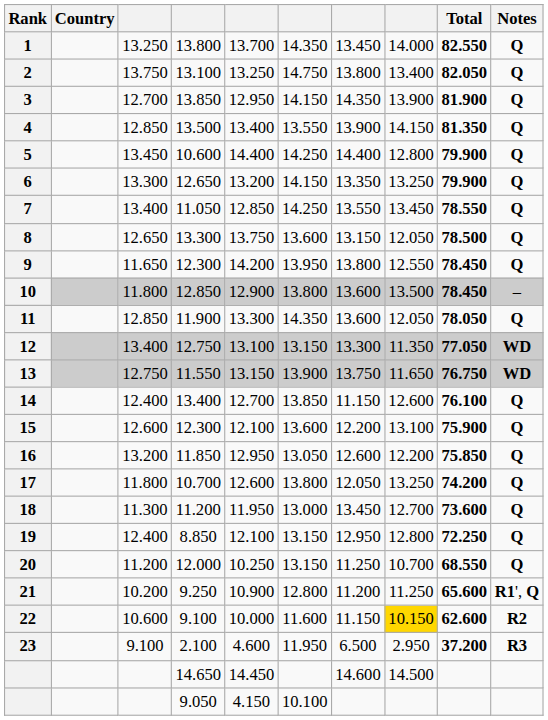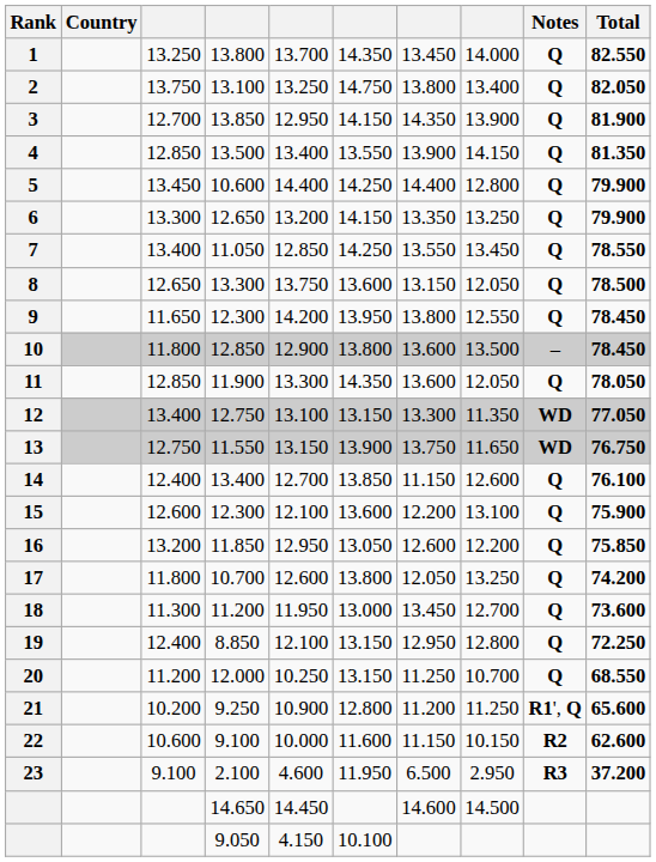 <table class="wikitable sortable" style="text-align:center; font-size:95%">
 <tr>
 <th>Rank</th>
 <th>Country</th>
 <th></th>
 <th></th>
 <th></th>
 <th></th>
 <th></th>
 <th></th>
+<th>Notes</th>
 <th>Total</th>
-<th>Notes</th>
 </tr>
 <tr>
 <th scope=row>1</th>
 <td align=left></td>
 <td>13.250</td>
 <td>13.800</td>
 <td>13.700</td>
 <td>14.350</td>
 <td>13.450</td>
 <td>14.000</td>
+<td><strong>Q</strong></td>
 <td><strong>82.550</strong></td>
-<td><strong>Q</strong></td>
 </tr>
 <tr>
 <th scope=row>2</th>
 <td align=left></td>
 <td>13.750</td>
 <td>13.100</td>
 <td>13.250</td>
 <td>14.750</td>
 <td>13.800</td>
 <td>13.400</td>
+<td><strong>Q</strong></td>
 <td><strong>82.050</strong></td>
-<td><strong>Q</strong></td>
 </tr>
 <tr>
 <th scope=row>3</th>
 <td align=left></td>
 <td>12.700</td>
 <td>13.850</td>
 <td>12.950</td>
 <td>14.150</td>
 <td>14.350</td>
 <td>13.900</td>
+<td><strong>Q</strong></td>
 <td><strong>81.900</strong></td>
-<td><strong>Q</strong></td>
 </tr>
 <tr>
 <th scope=row>4</th>
 <td align=left></td>
 <td>12.850</td>
 <td>13.500</td>
 <td>13.400</td>
 <td>13.550</td>
 <td>13.900</td>
 <td>14.150</td>
+<td><strong>Q</strong></td>
 <td><strong>81.350</strong></td>
-<td><strong>Q</strong></td>
 </tr>
 <tr>
 <th scope=row>5</th>
 <td align=left></td>
 <td>13.450</td>
 <td>10.600</td>
 <td>14.400</td>
 <td>14.250</td>
 <td>14.400</td>
 <td>12.800</td>
+<td><strong>Q</strong></td>
 <td><strong>79.900 </strong></td>
-<td><strong>Q</strong></td>
 </tr>
 <tr>
 <th scope=row>6</th>
 <td align=left></td>
 <td>13.300</td>
 <td>12.650</td>
 <td>13.200</td>
 <td>14.150</td>
 <td>13.350</td>
 <td>13.250</td>
+<td><strong>Q</strong></td>
 <td><strong>79.900</strong></td>
-<td><strong>Q</strong></td>
 </tr>
 <tr>
 <th scope=row>7</th>
 <td align=left></td>
 <td>13.400</td>
 <td>11.050</td>
 <td>12.850</td>
 <td>14.250</td>
 <td>13.550</td>
 <td>13.450</td>
+<td><strong>Q</strong></td>
 <td><strong>78.550</strong></td>
-<td><strong>Q</strong></td>
 </tr>
 <tr>
 <th scope=row>8</th>
 <td align=left></td>
 <td>12.650</td>
 <td>13.300</td>
 <td>13.750</td>
 <td>13.600</td>
 <td>13.150</td>
 <td>12.050</td>
+<td><strong>Q</strong></td>
 <td><strong>78.500</strong></td>
-<td><strong>Q</strong></td>
 </tr>
 <tr>
 <th scope=row>9</th>
 <td align=left></td>
 <td>11.650</td>
 <td>12.300</td>
 <td>14.200</td>
 <td>13.950</td>
 <td>13.800</td>
 <td>12.550</td>
+<td><strong>Q</strong></td>
 <td><strong>78.450</strong></td>
-<td><strong>Q</strong></td>
 </tr>
 <tr bgcolor="cccccc">
 <th scope=row>10</th>
 <td align=left></td>
 <td>11.800</td>
 <td>12.850</td>
 <td>12.900</td>
 <td>13.800</td>
 <td>13.600</td>
 <td>13.500</td>
+<td>–</td>
 <td><strong>78.450</strong></td>
-<td>–</td>
 </tr>
 <tr>
 <th scope=row>11</th>
 <td align=left></td>
 <td>12.850</td>
 <td>11.900</td>
 <td>13.300</td>
 <td>14.350</td>
 <td>13.600</td>
 <td>12.050</td>
+<td><strong>Q</strong></td>
 <td><strong>78.050</strong></td>
-<td><strong>Q</strong></td>
 </tr>
 <tr bgcolor="cccccc">
 <th scope=row>12</th>
 <td align=left></td>
 <td>13.400</td>
 <td>12.750</td>
 <td>13.100</td>
 <td>13.150</td>
 <td>13.300</td>
 <td>11.350</td>
+<td><strong>WD</strong></td>
 <td><strong>77.050</strong></td>
-<td><strong>WD</strong></td>
 </tr>
 <tr bgcolor="cccccc">
 <th scope=row>13</th>
 <td align=left></td>
 <td>12.750</td>
 <td>11.550</td>
 <td>13.150</td>
 <td>13.900</td>
 <td>13.750</td>
 <td>11.650</td>
+<td><strong>WD</strong></td>
 <td><strong>76.750  </strong></td>
-<td><strong>WD</strong></td>
 </tr>
 <tr>
 <th scope=row>14</th>
 <td align=left></td>
 <td>12.400</td>
 <td>13.400</td>
 <td>12.700</td>
 <td>13.850</td>
 <td>11.150</td>
 <td>12.600</td>
+<td><strong>Q</strong></td>
 <td><strong>76.100 </strong></td>
-<td><strong>Q</strong></td>
 </tr>
 <tr>
 <th scope=row>15</th>
 <td align=left></td>
 <td>12.600</td>
 <td>12.300</td>
 <td>12.100</td>
 <td>13.600</td>
 <td>12.200</td>
 <td>13.100</td>
+<td><strong>Q</strong></td>
 <td><strong>75.900</strong></td>
-<td><strong>Q</strong></td>
 </tr>
 <tr>
 <th scope=row>16</th>
 <td align=left></td>
 <td>13.200</td>
 <td>11.850</td>
 <td>12.950</td>
 <td>13.050</td>
 <td>12.600</td>
 <td>12.200</td>
+<td><strong>Q</strong></td>
 <td><strong>75.850</strong></td>
-<td><strong>Q</strong></td>
 </tr>
 <tr>
 <th scope=row>17</th>
 <td align=left></td>
 <td>11.800</td>
 <td>10.700</td>
 <td>12.600</td>
 <td>13.800</td>
 <td>12.050</td>
 <td>13.250</td>
+<td><strong>Q</strong></td>
 <td><strong>74.200 </strong></td>
-<td><strong>Q</strong></td>
 </tr>
 <tr>
 <th scope=row>18</th>
 <td align=left></td>
 <td>11.300</td>
 <td>11.200</td>
 <td>11.950</td>
 <td>13.000</td>
 <td>13.450</td>
 <td>12.700</td>
+<td><strong>Q</strong></td>
 <td><strong>73.600</strong></td>
-<td><strong>Q</strong></td>
 </tr>
 <tr>
 <th scope=row>19</th>
 <td align=left></td>
 <td>12.400</td>
 <td>8.850</td>
 <td>12.100</td>
 <td>13.150</td>
 <td>12.950</td>
 <td>12.800</td>
+<td><strong>Q</strong></td>
 <td><strong>72.250 </strong></td>
-<td><strong>Q</strong></td>
 </tr>
 <tr>
 <th scope=row>20</th>
 <td align=left></td>
 <td>11.200</td>
 <td>12.000</td>
 <td>10.250</td>
 <td>13.150</td>
 <td>11.250</td>
 <td>10.700</td>
+<td><strong>Q</strong></td>
 <td><strong>68.550 </strong></td>
-<td><strong>Q</strong></td>
 </tr>
 <tr>
 <th scope=row>21</th>
 <td align=left></td>
 <td>10.200</td>
 <td>9.250</td>
 <td>10.900</td>
 <td>12.800</td>
 <td>11.200</td>
 <td>11.250</td>
+<td><strong>R1</strong>', <strong> Q</strong></td>
 <td><strong>65.600</strong></td>
-<td><strong>R1</strong>', <strong> Q</strong></td>
 </tr>
 <tr>
 <th scope=row>22</th>
 <td align=left></td>
 <td>10.600</td>
 <td>9.100</td>
 <td>10.000</td>
 <td>11.600</td>
 <td>11.150</td>
-<td style="background: gold;">10.150</td>
+<td>10.150</td>
+<td><strong>R2</strong></td>
 <td><strong>62.600 </strong></td>
-<td><strong>R2</strong></td>
 </tr>
 <tr>
 <th scope=row>23</th>
 <td align=left></td>
 <td>9.100</td>
 <td>2.100</td>
 <td>4.600</td>
 <td>11.950</td>
 <td>6.500</td>
 <td>2.950</td>
+<td><strong>R3</strong></td>
 <td><strong>37.200   </strong></td>
-<td><strong>R3</strong></td>
 </tr>
 <tr>
 <th scope=row></th>
 <td align=left></td>
 <td></td>
 <td>14.650</td>
 <td>14.450</td>
 <td></td>
 <td>14.600</td>
 <td>14.500</td>
+<td></td>
 <td><strong> </strong></td>
-<td></td>
 </tr>
 <tr>
 <th scope=row></th>
 <td align=left></td>
 <td></td>
 <td>9.050</td>
 <td>4.150</td>
 <td>10.100</td>
 <td></td>
 <td></td>
+<td></td>
 <td><strong> </strong></td>
-<td></td>
 </tr>
 </table>
